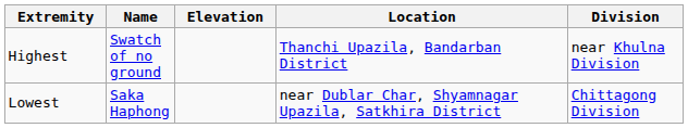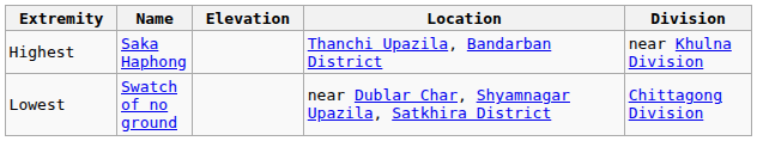 <table class="wikitable" width="100%">
 <tr>
 <th width="15%" class="unsortable">Extremity</th>
 <th width="10%" class="unsortable">Name</th>
 <th width="15%" class="unsortable">Elevation</th>
 <th width="25" class="unsortable">Location</th>
 <th width="17%" class="unsortable">Division</th>
 </tr>
 <tr class="vcard">
 <td>Highest</td>
-<td class="fn org"><a href='#'>Swatch of no ground</a></td>
+<td class="fn org"><a href='#'>Saka Haphong</a></td>
 <td></td>
 <td><a href='#'>Thanchi Upazila</a>, <a href='#'>Bandarban District</a></td>
 <td>near <a href='#'>Khulna Division</a></td>
 </tr>
 <tr class="vcard">
 <td>Lowest</td>
-<td class="fn org"><a href='#'>Saka Haphong</a></td>
+<td class="fn org"><a href='#'>Swatch of no ground</a></td>
 <td></td>
 <td>near <a href='#'>Dublar Char</a>, <a href='#'>Shyamnagar Upazila</a>, <a href='#'>Satkhira District</a></td>
 <td><a href='#'>Chittagong Division</a></td>
 </tr>
 </table>
